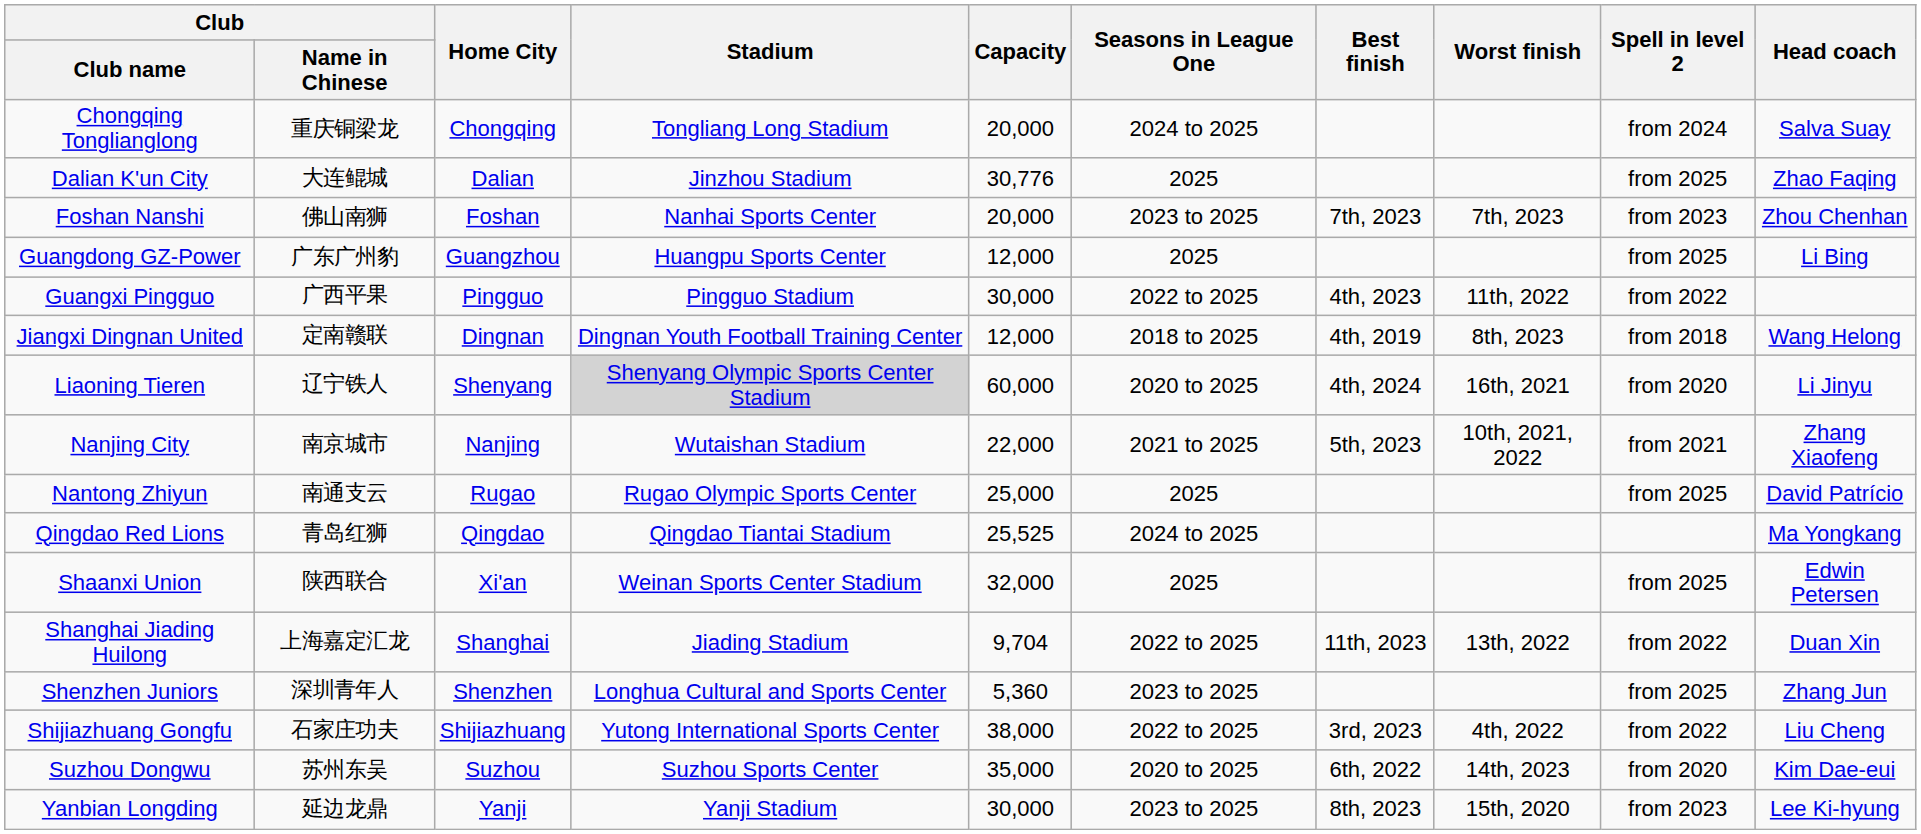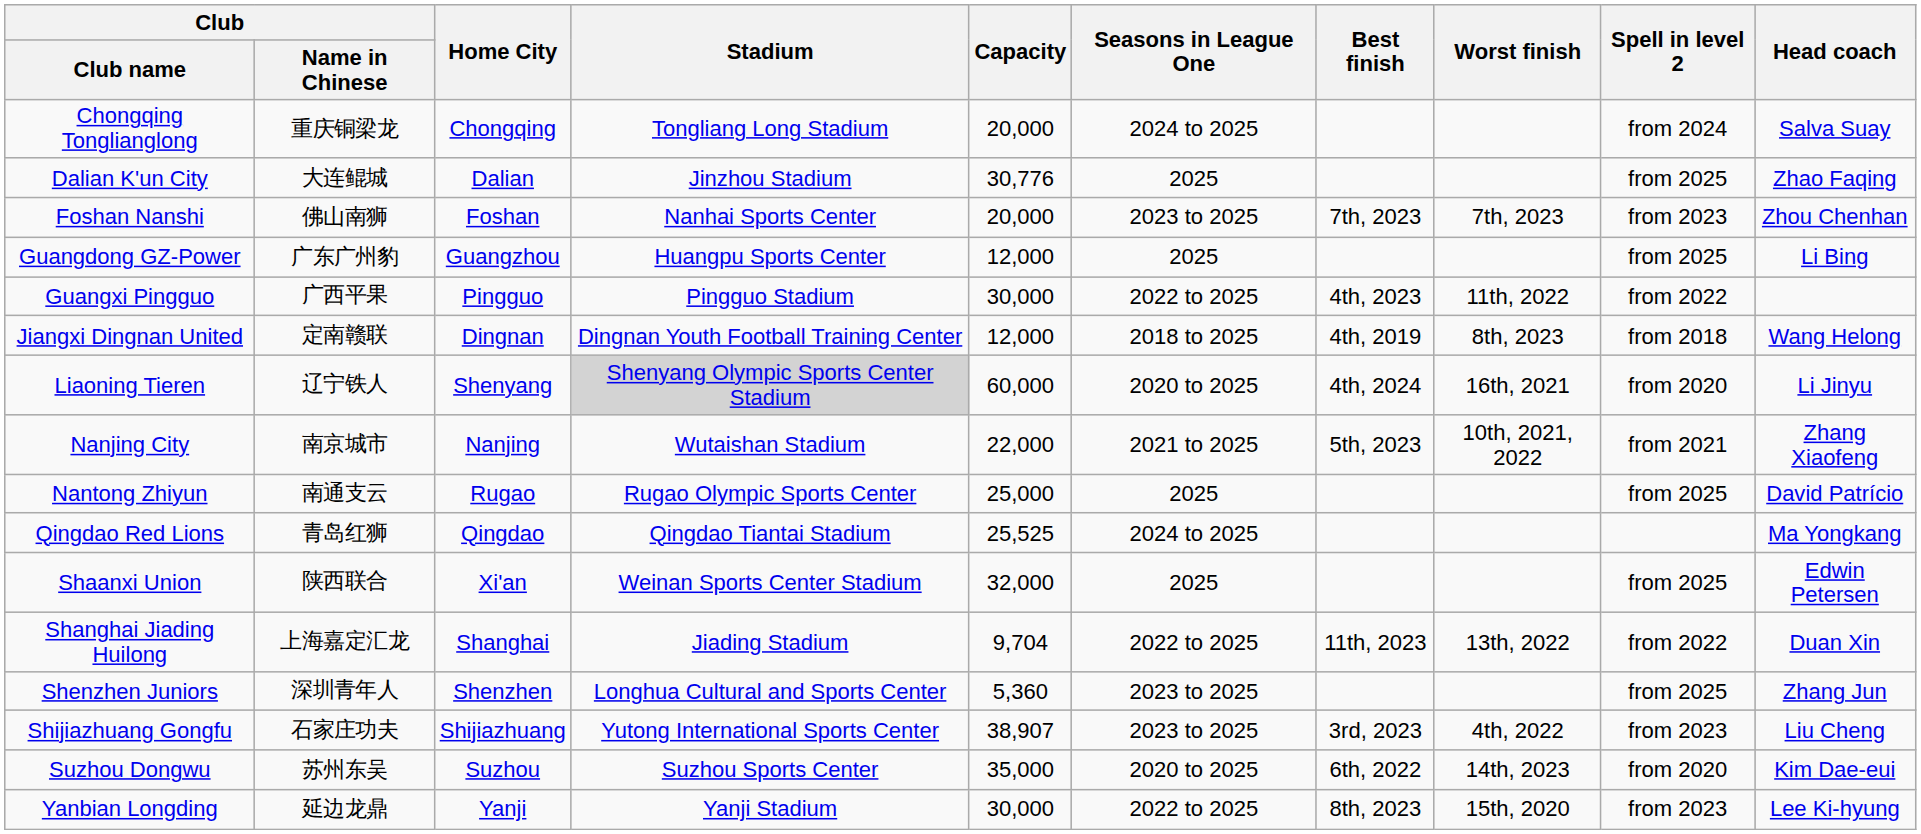 <table class="wikitable sortable" style="text-align:center;font-size:90%">
 <tr>
 <th colspan="2">Club</th>
 <th rowspan="2">Home City</th>
 <th rowspan="2">Stadium</th>
 <th rowspan="2">Capacity</th>
 <th rowspan="2">Seasons in League One</th>
 <th rowspan="2">Best finish</th>
 <th rowspan="2">Worst finish</th>
 <th rowspan="2">Spell in level 2</th>
 <th rowspan="2">Head coach</th>
 </tr>
 <tr>
 <th>Club name</th>
 <th>Name in Chinese</th>
 </tr>
 <tr>
 <td><a href='#'>Chongqing Tonglianglong</a></td>
 <td>重庆铜梁龙</td>
 <td><a href='#'>Chongqing</a></td>
 <td><a href='#'>Tongliang Long Stadium</a></td>
 <td>20,000</td>
 <td>2024 to 2025</td>
 <td></td>
 <td></td>
 <td>from 2024</td>
 <td> <a href='#'>Salva Suay</a></td>
 </tr>
 <tr>
 <td><a href='#'>Dalian K'un City</a></td>
 <td>大连鲲城</td>
 <td><a href='#'>Dalian</a></td>
 <td><a href='#'>Jinzhou Stadium</a></td>
 <td>30,776</td>
 <td>2025</td>
 <td></td>
 <td></td>
 <td>from 2025</td>
 <td> <a href='#'>Zhao Faqing</a></td>
 </tr>
 <tr>
 <td><a href='#'>Foshan Nanshi</a></td>
 <td>佛山南狮</td>
 <td><a href='#'>Foshan</a></td>
 <td><a href='#'>Nanhai Sports Center</a></td>
 <td>20,000</td>
 <td>2023 to 2025</td>
 <td>7th, 2023</td>
 <td>7th, 2023</td>
 <td>from 2023</td>
 <td> <a href='#'>Zhou Chenhan</a></td>
 </tr>
 <tr>
 <td><a href='#'>Guangdong GZ-Power</a></td>
 <td>广东广州豹</td>
 <td><a href='#'>Guangzhou</a></td>
 <td><a href='#'>Huangpu Sports Center</a></td>
 <td>12,000</td>
 <td>2025</td>
 <td></td>
 <td></td>
 <td>from 2025</td>
 <td> <a href='#'>Li Bing</a></td>
 </tr>
 <tr>
 <td><a href='#'>Guangxi Pingguo</a></td>
 <td>广西平果</td>
 <td><a href='#'>Pingguo</a></td>
 <td><a href='#'>Pingguo Stadium</a></td>
 <td>30,000</td>
 <td>2022 to 2025</td>
 <td>4th, 2023</td>
 <td>11th, 2022</td>
 <td>from 2022</td>
 <td></td>
 </tr>
 <tr>
 <td><a href='#'>Jiangxi Dingnan United</a></td>
 <td>定南赣联</td>
 <td><a href='#'>Dingnan</a></td>
 <td><a href='#'>Dingnan Youth Football Training Center</a></td>
 <td>12,000</td>
 <td>2018 to 2025</td>
 <td>4th, 2019</td>
 <td>8th, 2023</td>
 <td>from 2018</td>
 <td> <a href='#'>Wang Helong</a></td>
 </tr>
 <tr>
 <td><a href='#'>Liaoning Tieren</a></td>
 <td>辽宁铁人</td>
 <td><a href='#'>Shenyang</a></td>
 <td style="background: lightgrey;"><a href='#'>Shenyang Olympic Sports Center Stadium</a></td>
 <td>60,000</td>
 <td>2020 to 2025</td>
 <td>4th, 2024</td>
 <td>16th, 2021</td>
 <td>from 2020</td>
 <td> <a href='#'>Li Jinyu</a></td>
 </tr>
 <tr>
 <td><a href='#'>Nanjing City</a></td>
 <td>南京城市</td>
 <td><a href='#'>Nanjing</a></td>
 <td><a href='#'>Wutaishan Stadium</a></td>
 <td>22,000</td>
 <td>2021 to 2025</td>
 <td>5th, 2023</td>
 <td>10th, 2021, 2022</td>
 <td>from 2021</td>
 <td> <a href='#'>Zhang Xiaofeng</a></td>
 </tr>
 <tr>
 <td><a href='#'>Nantong Zhiyun</a></td>
 <td>南通支云</td>
 <td><a href='#'>Rugao</a></td>
 <td><a href='#'>Rugao Olympic Sports Center</a></td>
 <td>25,000</td>
 <td>2025</td>
 <td></td>
 <td></td>
 <td>from 2025</td>
 <td> <a href='#'>David Patrício</a></td>
 </tr>
 <tr>
 <td><a href='#'>Qingdao Red Lions</a></td>
 <td>青岛红狮</td>
 <td><a href='#'>Qingdao</a></td>
 <td><a href='#'>Qingdao Tiantai Stadium</a></td>
 <td>25,525</td>
 <td>2024 to 2025</td>
 <td></td>
 <td></td>
 <td></td>
 <td> <a href='#'>Ma Yongkang</a></td>
 </tr>
 <tr>
 <td><a href='#'>Shaanxi Union</a></td>
 <td>陕西联合</td>
 <td><a href='#'>Xi'an</a></td>
 <td><a href='#'>Weinan Sports Center Stadium</a></td>
 <td>32,000</td>
 <td>2025</td>
 <td></td>
 <td></td>
 <td>from 2025</td>
 <td> <a href='#'>Edwin Petersen</a></td>
 </tr>
 <tr>
 <td><a href='#'>Shanghai Jiading Huilong</a></td>
 <td>上海嘉定汇龙</td>
 <td><a href='#'>Shanghai</a></td>
 <td><a href='#'>Jiading Stadium</a></td>
 <td>9,704</td>
 <td>2022 to 2025</td>
 <td>11th, 2023</td>
 <td>13th, 2022</td>
 <td>from 2022</td>
 <td> <a href='#'>Duan Xin</a></td>
 </tr>
 <tr>
 <td><a href='#'>Shenzhen Juniors</a></td>
 <td>深圳青年人</td>
 <td><a href='#'>Shenzhen</a></td>
 <td><a href='#'>Longhua Cultural and Sports Center</a></td>
 <td>5,360</td>
 <td>2023 to 2025</td>
 <td></td>
 <td></td>
 <td>from 2025</td>
 <td> <a href='#'>Zhang Jun</a></td>
 </tr>
 <tr>
 <td><a href='#'>Shijiazhuang Gongfu</a></td>
 <td>石家庄功夫</td>
 <td><a href='#'>Shijiazhuang</a></td>
 <td><a href='#'>Yutong International Sports Center</a></td>
-<td>38,000</td>
-<td>2022 to 2025</td>
+<td>38,907</td>
+<td>2023 to 2025</td>
 <td>3rd, 2023</td>
 <td>4th, 2022</td>
-<td>from 2022</td>
+<td>from 2023</td>
 <td> <a href='#'>Liu Cheng</a></td>
 </tr>
 <tr>
 <td><a href='#'>Suzhou Dongwu</a></td>
 <td>苏州东吴</td>
 <td><a href='#'>Suzhou</a></td>
 <td><a href='#'>Suzhou Sports Center</a></td>
 <td>35,000</td>
 <td>2020 to 2025</td>
 <td>6th, 2022</td>
 <td>14th, 2023</td>
 <td>from 2020</td>
 <td> <a href='#'>Kim Dae-eui</a></td>
 </tr>
 <tr>
 <td><a href='#'>Yanbian Longding</a></td>
 <td>延边龙鼎</td>
 <td><a href='#'>Yanji</a></td>
 <td><a href='#'>Yanji Stadium</a></td>
 <td>30,000</td>
-<td>2023 to 2025</td>
+<td>2022 to 2025</td>
 <td>8th, 2023</td>
 <td>15th, 2020</td>
 <td>from 2023</td>
 <td> <a href='#'>Lee Ki-hyung</a></td>
 </tr>
 </table>
